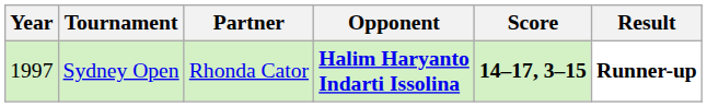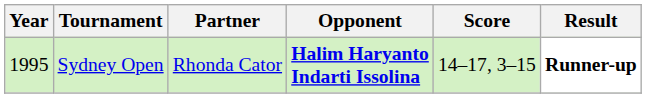 <table class="sortable wikitable" style="font-size: 90%;">
 <tr>
 <th>Year</th>
 <th>Tournament</th>
 <th>Partner</th>
 <th>Opponent</th>
 <th>Score</th>
 <th>Result</th>
 </tr>
 <tr style="background:#D4F1C5">
-<td align="center">1997</td>
+<td align="center">1995</td>
 <td align="left"><a href='#'>Sydney Open</a></td>
 <td align="left"> <a href='#'>Rhonda Cator</a></td>
 <td align="left"><strong> <a href='#'>Halim Haryanto</a><br> <a href='#'>Indarti Issolina</a></strong></td>
-<td align="left"><strong>14–17, 3–15</strong></td>
+<td align="left">14–17, 3–15</td>
 <td style="text-align:left; background:white"> <strong>Runner-up</strong></td>
 </tr>
 </table>
